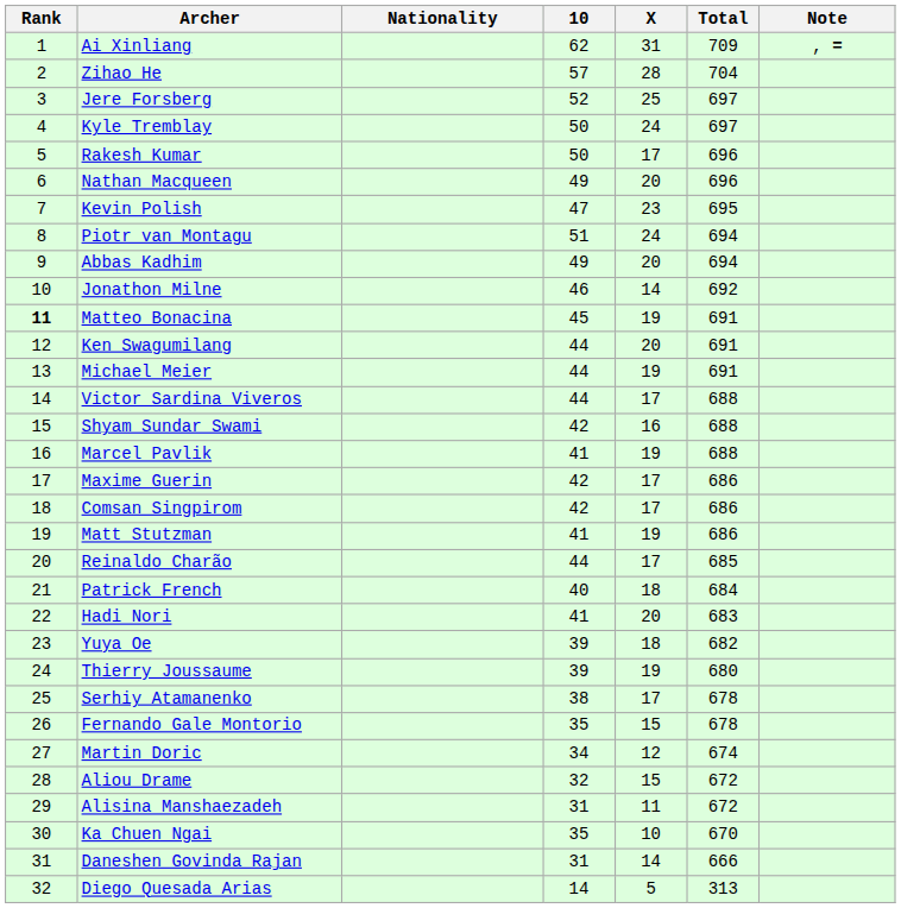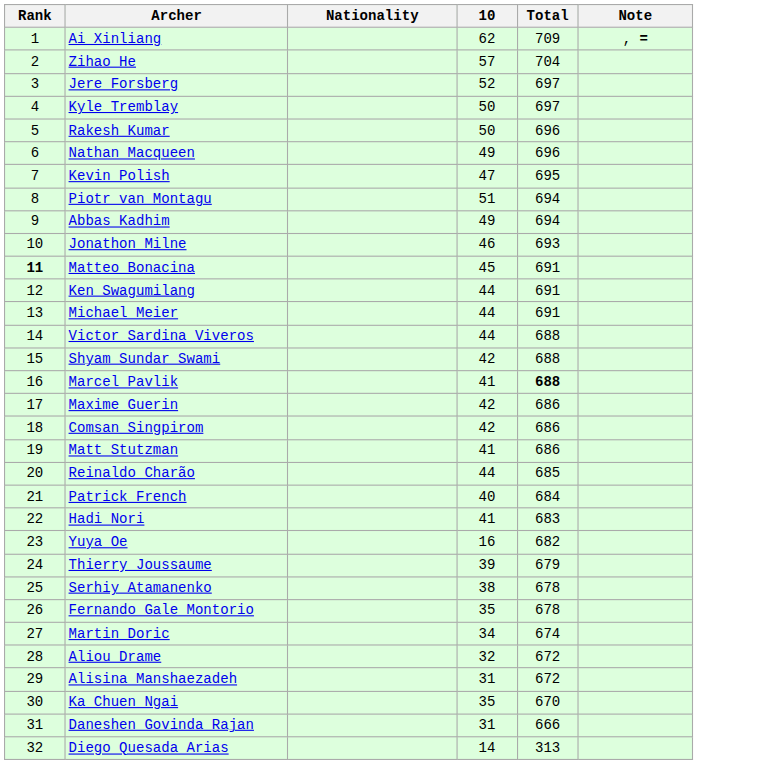 <table class="wikitable sortable" style="text-align:center; background-color:#ddffdd">
 <tr>
 <th width="50">Rank</th>
 <th width="200">Archer</th>
 <th width="150">Nationality</th>
 <th width="50">10</th>
-<th width="50">X</th>
 <th width="50">Total</th>
 <th width="100">Note</th>
 </tr>
 <tr>
 <td>1</td>
 <td align=left><a href='#'>Ai Xinliang</a></td>
 <td align=left></td>
 <td>62</td>
-<td>31</td>
 <td>709</td>
 <td><strong></strong>, <strong>=</strong></td>
 </tr>
 <tr>
 <td>2</td>
 <td align=left><a href='#'>Zihao  He</a></td>
 <td align="left"></td>
 <td>57</td>
-<td>28</td>
 <td>704</td>
 <td></td>
 </tr>
 <tr>
 <td>3</td>
 <td align=left><a href='#'>Jere  Forsberg</a></td>
 <td align=left></td>
 <td>52</td>
-<td>25</td>
 <td>697</td>
 <td></td>
 </tr>
 <tr>
 <td>4</td>
 <td align=left><a href='#'>Kyle  Tremblay</a></td>
 <td align=left></td>
 <td>50</td>
-<td>24</td>
 <td>697</td>
 <td></td>
 </tr>
 <tr>
 <td>5</td>
 <td align=left><a href='#'>Rakesh  Kumar</a></td>
 <td align="left"></td>
 <td>50</td>
-<td>17</td>
 <td>696</td>
 <td></td>
 </tr>
 <tr>
 <td>6</td>
 <td align=left><a href='#'>Nathan  Macqueen</a></td>
 <td align="left"></td>
 <td>49</td>
-<td>20</td>
 <td>696</td>
 <td></td>
 </tr>
 <tr>
 <td>7</td>
 <td align=left><a href='#'>Kevin  Polish</a></td>
 <td align=left></td>
 <td>47</td>
-<td>23</td>
 <td>695</td>
 <td></td>
 </tr>
 <tr>
 <td>8</td>
 <td align=left><a href='#'>Piotr  van Montagu</a></td>
 <td align=left></td>
 <td>51</td>
-<td>24</td>
 <td>694</td>
 <td></td>
 </tr>
 <tr>
 <td>9</td>
 <td align=left><a href='#'>Abbas  Kadhim</a></td>
 <td align=left></td>
 <td>49</td>
-<td>20</td>
 <td>694</td>
 <td></td>
 </tr>
 <tr>
 <td>10</td>
 <td align=left><a href='#'>Jonathon  Milne</a></td>
 <td align=left></td>
 <td>46</td>
-<td>14</td>
-<td>692</td>
+<td>693</td>
 <td></td>
 </tr>
 <tr>
 <td><strong>11</strong></td>
 <td align=left><a href='#'>Matteo  Bonacina</a></td>
 <td align=left></td>
 <td>45</td>
-<td>19</td>
 <td>691</td>
 <td></td>
 </tr>
 <tr>
 <td>12</td>
 <td align=left><a href='#'>Ken  Swagumilang</a></td>
 <td align=left></td>
 <td>44</td>
-<td>20</td>
 <td>691</td>
 <td></td>
 </tr>
 <tr>
 <td>13</td>
 <td align=left><a href='#'>Michael  Meier</a></td>
 <td align=left></td>
 <td>44</td>
-<td>19</td>
 <td>691</td>
 <td></td>
 </tr>
 <tr>
 <td>14</td>
 <td align=left><a href='#'>Victor  Sardina Viveros</a></td>
 <td align="left"></td>
 <td>44</td>
-<td>17</td>
 <td>688</td>
 <td></td>
 </tr>
 <tr>
 <td>15</td>
 <td align=left><a href='#'>Shyam Sundar  Swami</a></td>
 <td align=left></td>
 <td>42</td>
-<td>16</td>
 <td>688</td>
 <td></td>
 </tr>
 <tr>
 <td>16</td>
 <td align=left><a href='#'>Marcel  Pavlik</a></td>
 <td align=left></td>
 <td>41</td>
-<td>19</td>
-<td>688</td>
+<td><strong>688</strong></td>
 <td></td>
 </tr>
 <tr>
 <td>17</td>
 <td align=left><a href='#'>Maxime  Guerin</a></td>
 <td align=left></td>
 <td>42</td>
-<td>17</td>
 <td>686</td>
 <td></td>
 </tr>
 <tr>
 <td>18</td>
 <td align=left><a href='#'>Comsan  Singpirom</a></td>
 <td align=left></td>
 <td>42</td>
-<td>17</td>
 <td>686</td>
 <td></td>
 </tr>
 <tr>
 <td>19</td>
 <td align=left><a href='#'>Matt  Stutzman</a></td>
 <td align=left></td>
 <td>41</td>
-<td>19</td>
 <td>686</td>
 <td></td>
 </tr>
 <tr>
 <td>20</td>
 <td align=left><a href='#'>Reinaldo Charão</a></td>
 <td align=left></td>
 <td>44</td>
-<td>17</td>
 <td>685</td>
 <td></td>
 </tr>
 <tr>
 <td>21</td>
 <td align=left><a href='#'>Patrick  French</a></td>
 <td align=left></td>
 <td>40</td>
-<td>18</td>
 <td>684</td>
 <td></td>
 </tr>
 <tr>
 <td>22</td>
 <td align=left><a href='#'>Hadi  Nori</a></td>
 <td align=left></td>
 <td>41</td>
-<td>20</td>
 <td>683</td>
 <td></td>
 </tr>
 <tr>
 <td>23</td>
 <td align=left><a href='#'>Yuya  Oe</a></td>
 <td align=left></td>
-<td>39</td>
-<td>18</td>
+<td>16</td>
 <td>682</td>
 <td></td>
 </tr>
 <tr>
 <td>24</td>
 <td align=left><a href='#'>Thierry  Joussaume</a></td>
 <td align=left></td>
 <td>39</td>
-<td>19</td>
-<td>680</td>
+<td>679</td>
 <td></td>
 </tr>
 <tr>
 <td>25</td>
 <td align=left><a href='#'>Serhiy  Atamanenko</a></td>
 <td align=left></td>
 <td>38</td>
-<td>17</td>
 <td>678</td>
 <td></td>
 </tr>
 <tr>
 <td>26</td>
 <td align=left><a href='#'>Fernando  Gale Montorio</a></td>
 <td align=left></td>
 <td>35</td>
-<td>15</td>
 <td>678</td>
 <td></td>
 </tr>
 <tr>
 <td>27</td>
 <td align=left><a href='#'>Martin  Doric</a></td>
 <td align=left></td>
 <td>34</td>
-<td>12</td>
 <td>674</td>
 <td></td>
 </tr>
 <tr>
 <td>28</td>
 <td align=left><a href='#'>Aliou  Drame</a></td>
 <td align=left></td>
 <td>32</td>
-<td>15</td>
 <td>672</td>
 <td></td>
 </tr>
 <tr>
 <td>29</td>
 <td align=left><a href='#'>Alisina  Manshaezadeh</a></td>
 <td align=left></td>
 <td>31</td>
-<td>11</td>
 <td>672</td>
 <td></td>
 </tr>
 <tr>
 <td>30</td>
 <td align=left><a href='#'>Ka Chuen  Ngai</a></td>
 <td align=left></td>
 <td>35</td>
-<td>10</td>
 <td>670</td>
 <td></td>
 </tr>
 <tr>
 <td>31</td>
 <td align=left><a href='#'>Daneshen  Govinda Rajan</a></td>
 <td align=left></td>
 <td>31</td>
-<td>14</td>
 <td>666</td>
 <td></td>
 </tr>
 <tr>
 <td>32</td>
 <td align=left><a href='#'>Diego  Quesada Arias</a></td>
 <td align=left></td>
 <td>14</td>
-<td>5</td>
 <td>313</td>
 <td></td>
 </tr>
 </table>
